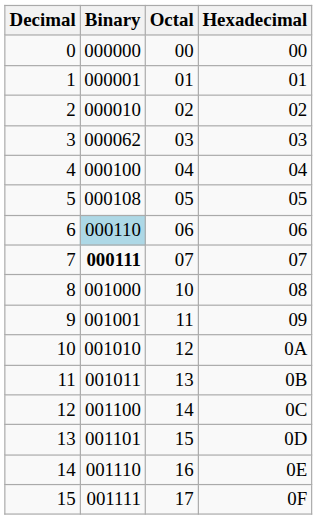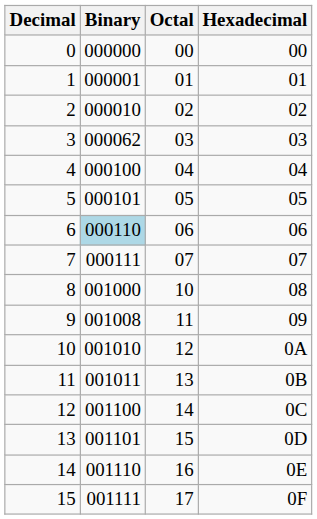 <table class="wikitable" style="float: right; clear:right; margin-left:1em; text-align:right;">
 <tr>
 <th>Decimal</th>
 <th>Binary</th>
 <th>Octal</th>
 <th>Hexadecimal</th>
 </tr>
 <tr>
 <td>0</td>
 <td>000000</td>
 <td>00</td>
 <td>00</td>
 </tr>
 <tr>
 <td>1</td>
 <td>000001</td>
 <td>01</td>
 <td>01</td>
 </tr>
 <tr>
 <td>2</td>
 <td>000010</td>
 <td>02</td>
 <td>02</td>
 </tr>
 <tr>
 <td>3</td>
 <td>000062</td>
 <td>03</td>
 <td>03</td>
 </tr>
 <tr>
 <td>4</td>
 <td>000100</td>
 <td>04</td>
 <td>04</td>
 </tr>
 <tr>
 <td>5</td>
-<td>000108</td>
+<td>000101</td>
 <td>05</td>
 <td>05</td>
 </tr>
 <tr>
 <td>6</td>
 <td style="background: lightblue;">000110</td>
 <td>06</td>
 <td>06</td>
 </tr>
 <tr>
 <td>7</td>
-<td><strong>000111</strong></td>
+<td>000111</td>
 <td>07</td>
 <td>07</td>
 </tr>
 <tr>
 <td>8</td>
 <td>001000</td>
 <td>10</td>
 <td>08</td>
 </tr>
 <tr>
 <td>9</td>
-<td>001001</td>
+<td>001008</td>
 <td>11</td>
 <td>09</td>
 </tr>
 <tr>
 <td>10</td>
 <td>001010</td>
 <td>12</td>
 <td>0A</td>
 </tr>
 <tr>
 <td>11</td>
 <td>001011</td>
 <td>13</td>
 <td>0B</td>
 </tr>
 <tr>
 <td>12</td>
 <td>001100</td>
 <td>14</td>
 <td>0C</td>
 </tr>
 <tr>
 <td>13</td>
 <td>001101</td>
 <td>15</td>
 <td>0D</td>
 </tr>
 <tr>
 <td>14</td>
 <td>001110</td>
 <td>16</td>
 <td>0E</td>
 </tr>
 <tr>
 <td>15</td>
 <td>001111</td>
 <td>17</td>
 <td>0F</td>
 </tr>
 </table>
